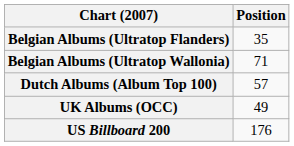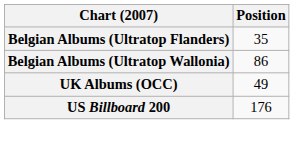 <table class="wikitable sortable plainrowheaders" style="text-align:center">
 <tr>
 <th scope="col">Chart (2007)</th>
 <th scope="col">Position</th>
 </tr>
 <tr>
 <th scope="row">Belgian Albums (Ultratop Flanders)</th>
 <td>35</td>
 </tr>
 <tr>
 <th scope="row">Belgian Albums (Ultratop Wallonia)</th>
-<td>71</td>
-</tr>
-<tr>
-<th scope="row">Dutch Albums (Album Top 100)</th>
-<td>57</td>
+<td>86</td>
 </tr>
 <tr>
 <th scope="row">UK Albums (OCC)</th>
 <td>49</td>
 </tr>
 <tr>
 <th scope="row">US <em>Billboard</em> 200</th>
 <td>176</td>
 </tr>
 </table>
